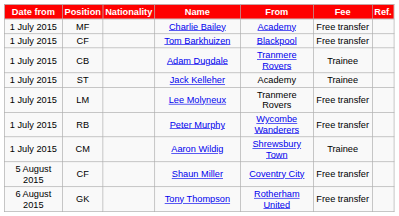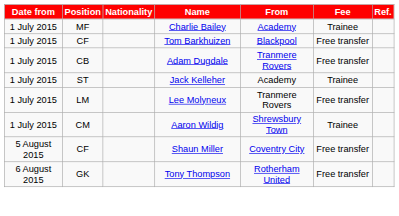 <table class="wikitable"  style="text-align:center; font-size:90%; ">
 <tr>
 <th style="background:#FF0000; color:white; width:100px;">Date from</th>
 <th style="background:#FF0000; color:white; width:50px;">Position</th>
 <th style="background:#FF0000; color:white; width:50px;">Nationality</th>
 <th style="background:#FF0000; color:white; width:150px;">Name</th>
 <th style="background:#FF0000; color:white; width:120px;">From</th>
 <th style="background:#FF0000; color:white; width:100px;">Fee</th>
 <th style="background:#FF0000; color:white; width:25px;">Ref.</th>
 </tr>
 <tr>
 <td>1 July 2015</td>
 <td>MF</td>
 <td></td>
 <td><a href='#'>Charlie Bailey</a></td>
 <td><a href='#'>Academy</a></td>
-<td>Free transfer</td>
+<td>Trainee</td>
 <td></td>
 </tr>
 <tr>
 <td>1 July 2015</td>
 <td>CF</td>
 <td></td>
 <td><a href='#'>Tom Barkhuizen</a></td>
 <td><a href='#'>Blackpool</a></td>
 <td>Free transfer</td>
 <td></td>
 </tr>
 <tr>
 <td>1 July 2015</td>
 <td>CB</td>
 <td></td>
 <td><a href='#'>Adam Dugdale</a></td>
 <td><a href='#'>Tranmere Rovers</a></td>
-<td>Trainee</td>
+<td>Free transfer</td>
 <td></td>
 </tr>
 <tr>
 <td>1 July 2015</td>
 <td>ST</td>
 <td></td>
 <td><a href='#'>Jack Kelleher</a></td>
 <td>Academy</td>
 <td>Trainee</td>
 <td></td>
 </tr>
 <tr>
 <td>1 July 2015</td>
 <td>LM</td>
 <td></td>
 <td><a href='#'>Lee Molyneux</a></td>
 <td>Tranmere Rovers</td>
-<td>Free transfer</td>
-<td></td>
-</tr>
-<tr>
-<td>1 July 2015</td>
-<td>RB</td>
-<td></td>
-<td><a href='#'>Peter Murphy</a></td>
-<td><a href='#'>Wycombe Wanderers</a></td>
 <td>Free transfer</td>
 <td></td>
 </tr>
 <tr>
 <td>1 July 2015</td>
 <td>CM</td>
 <td></td>
 <td><a href='#'>Aaron Wildig</a></td>
 <td><a href='#'>Shrewsbury Town</a></td>
 <td>Trainee</td>
 <td></td>
 </tr>
 <tr>
 <td>5 August 2015</td>
 <td>CF</td>
 <td></td>
 <td><a href='#'>Shaun Miller</a></td>
 <td><a href='#'>Coventry City</a></td>
 <td>Free transfer</td>
 <td></td>
 </tr>
 <tr>
 <td>6 August 2015</td>
 <td>GK</td>
 <td></td>
 <td><a href='#'>Tony Thompson</a></td>
 <td><a href='#'>Rotherham United</a></td>
 <td>Free transfer</td>
 <td></td>
 </tr>
 </table>
